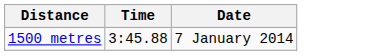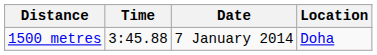 <table class="wikitable">
 <tr>
 <th>Distance</th>
 <th>Time</th>
 <th>Date</th>
+<th>Location</th>
 </tr>
 <tr>
 <td><a href='#'>1500 metres</a></td>
 <td>3:45.88</td>
 <td align=right>7 January 2014</td>
+<td><a href='#'>Doha</a></td>
 </tr>
 </table>
